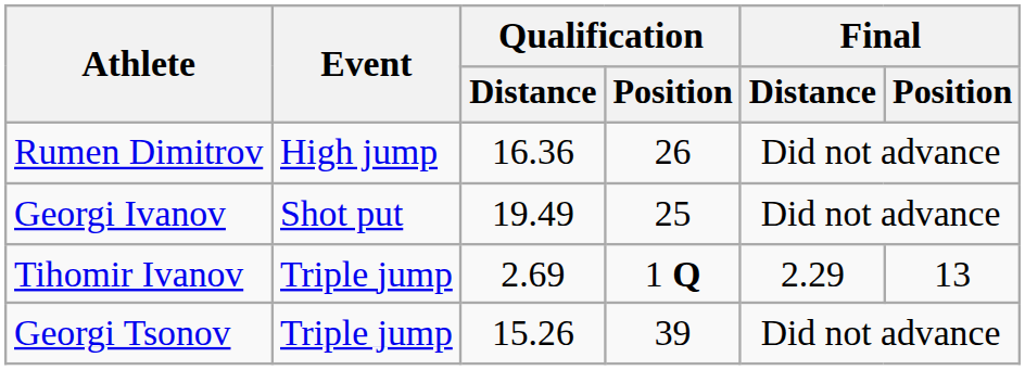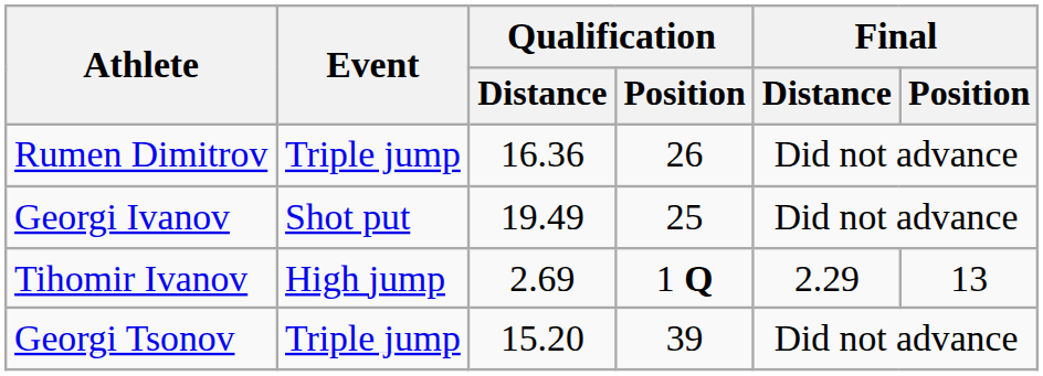 <table class=wikitable style="font-size:90%">
 <tr>
 <th rowspan="2">Athlete</th>
 <th rowspan="2">Event</th>
 <th colspan="2">Qualification</th>
 <th colspan="2">Final</th>
 </tr>
 <tr style="font-size:95%">
 <th>Distance</th>
 <th>Position</th>
 <th>Distance</th>
 <th>Position</th>
 </tr>
 <tr align="center">
 <td align=left><a href='#'>Rumen Dimitrov</a></td>
-<td align=left><a href='#'>High jump</a></td>
+<td align=left><a href='#'>Triple jump</a></td>
 <td>16.36</td>
 <td>26</td>
 <td colspan=2>Did not advance</td>
 </tr>
 <tr align=center>
 <td align=left><a href='#'>Georgi Ivanov</a></td>
 <td align=left><a href='#'>Shot put</a></td>
 <td>19.49</td>
 <td>25</td>
 <td colspan=2>Did not advance</td>
 </tr>
 <tr align=center>
 <td align=left><a href='#'>Tihomir Ivanov</a></td>
-<td align=left><a href='#'>Triple jump</a></td>
+<td align=left><a href='#'>High jump</a></td>
 <td>2.69</td>
 <td>1 <strong>Q</strong></td>
 <td>2.29</td>
 <td>13</td>
 </tr>
 <tr align="center">
 <td align=left><a href='#'>Georgi Tsonov</a></td>
 <td align=left><a href='#'>Triple jump</a></td>
-<td>15.26</td>
+<td>15.20</td>
 <td>39</td>
 <td colspan=2>Did not advance</td>
 </tr>
 </table>
